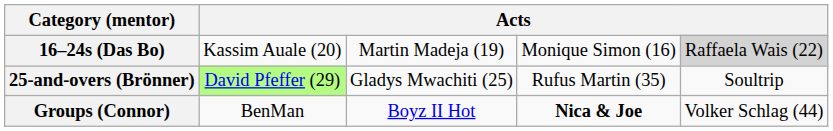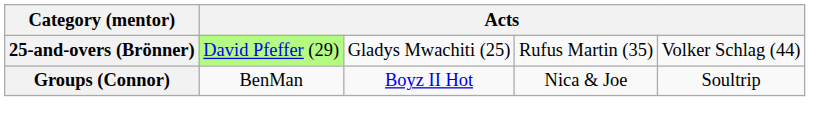 <table class="wikitable" style="font-size:90%; text-align:center">
 <tr>
 <th>Category (mentor)</th>
 <th colspan="4">Acts</th>
 </tr>
 <tr>
-<th>16–24s (Das Bo)</th>
-<td>Kassim Auale (20)</td>
-<td>Martin Madeja (19)</td>
-<td>Monique Simon (16)</td>
-<td style="background:lightgrey">Raffaela Wais (22)</td>
-</tr>
-<tr>
 <th>25-and-overs (Brönner)</th>
 <td style="background:#B4FB84"><a href='#'>David Pfeffer</a> (29)</td>
 <td>Gladys Mwachiti (25)</td>
 <td>Rufus Martin (35)</td>
-<td>Soultrip</td>
+<td>Volker Schlag (44)</td>
 </tr>
 <tr>
 <th>Groups (Connor)</th>
 <td>BenMan</td>
 <td><a href='#'>Boyz II Hot</a></td>
-<td><strong>Nica & Joe</strong></td>
-<td>Volker Schlag (44)</td>
+<td>Nica & Joe</td>
+<td>Soultrip</td>
 </tr>
 </table>
